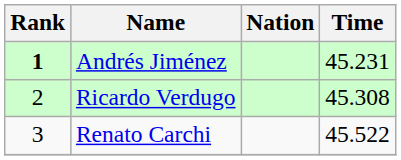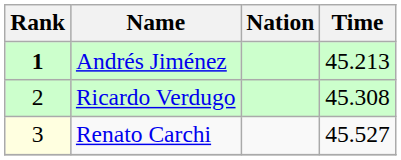 <table class="wikitable" style="text-align:center">
 <tr>
 <th>Rank</th>
 <th>Name</th>
 <th>Nation</th>
 <th>Time</th>
 </tr>
 <tr bgcolor=ccffcc>
 <td><strong>1</strong></td>
 <td align=left><a href='#'>Andrés Jiménez</a></td>
 <td align=left></td>
-<td>45.231</td>
+<td>45.213</td>
 </tr>
 <tr bgcolor=ccffcc>
 <td>2</td>
 <td align=left><a href='#'>Ricardo Verdugo</a></td>
 <td align=left></td>
 <td>45.308</td>
 </tr>
 <tr>
-<td>3</td>
+<td style="background: lightyellow;">3</td>
 <td align=left><a href='#'>Renato Carchi</a></td>
 <td align=left></td>
-<td>45.522</td>
+<td>45.527</td>
 </tr>
 <tr>
 </tr>
 </table>
